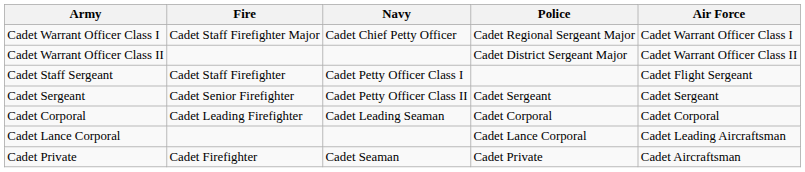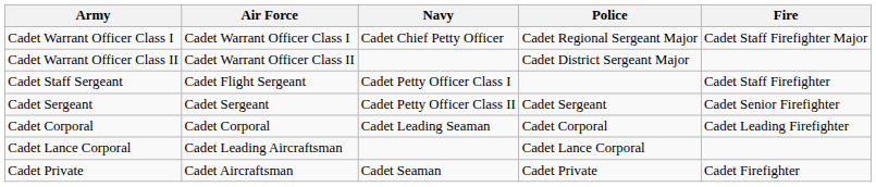 <table class="wikitable">
 <tr>
 <th>Army</th>
-<th>Fire</th>
+<th>Air Force</th>
 <th>Navy</th>
 <th>Police</th>
-<th>Air Force</th>
+<th>Fire</th>
 </tr>
 <tr>
 <td>Cadet Warrant Officer Class I</td>
-<td>Cadet Staff Firefighter Major</td>
+<td>Cadet Warrant Officer Class I</td>
 <td>Cadet Chief Petty Officer</td>
 <td>Cadet Regional Sergeant Major</td>
-<td>Cadet Warrant Officer Class I</td>
+<td>Cadet Staff Firefighter Major</td>
 </tr>
 <tr>
 <td>Cadet Warrant Officer Class II</td>
-<td></td>
+<td>Cadet Warrant Officer Class II</td>
 <td></td>
 <td>Cadet District Sergeant Major</td>
-<td>Cadet Warrant Officer Class II</td>
+<td></td>
 </tr>
 <tr>
 <td>Cadet Staff Sergeant</td>
-<td>Cadet Staff Firefighter</td>
+<td>Cadet Flight Sergeant</td>
 <td>Cadet Petty Officer Class I</td>
 <td></td>
-<td>Cadet Flight Sergeant</td>
+<td>Cadet Staff Firefighter</td>
 </tr>
 <tr>
 <td>Cadet Sergeant</td>
-<td>Cadet Senior Firefighter</td>
+<td>Cadet Sergeant</td>
 <td>Cadet Petty Officer Class II</td>
 <td>Cadet Sergeant</td>
-<td>Cadet Sergeant</td>
+<td>Cadet Senior Firefighter</td>
 </tr>
 <tr>
 <td>Cadet Corporal</td>
-<td>Cadet Leading Firefighter</td>
+<td>Cadet Corporal</td>
 <td>Cadet Leading Seaman</td>
 <td>Cadet Corporal</td>
-<td>Cadet Corporal</td>
+<td>Cadet Leading Firefighter</td>
 </tr>
 <tr>
 <td>Cadet Lance Corporal</td>
-<td></td>
+<td>Cadet Leading Aircraftsman</td>
 <td></td>
 <td>Cadet Lance Corporal</td>
-<td>Cadet Leading Aircraftsman</td>
+<td></td>
 </tr>
 <tr>
 <td>Cadet Private</td>
-<td>Cadet Firefighter</td>
+<td>Cadet Aircraftsman</td>
 <td>Cadet Seaman</td>
 <td>Cadet Private</td>
-<td>Cadet Aircraftsman</td>
+<td>Cadet Firefighter</td>
 </tr>
 </table>
